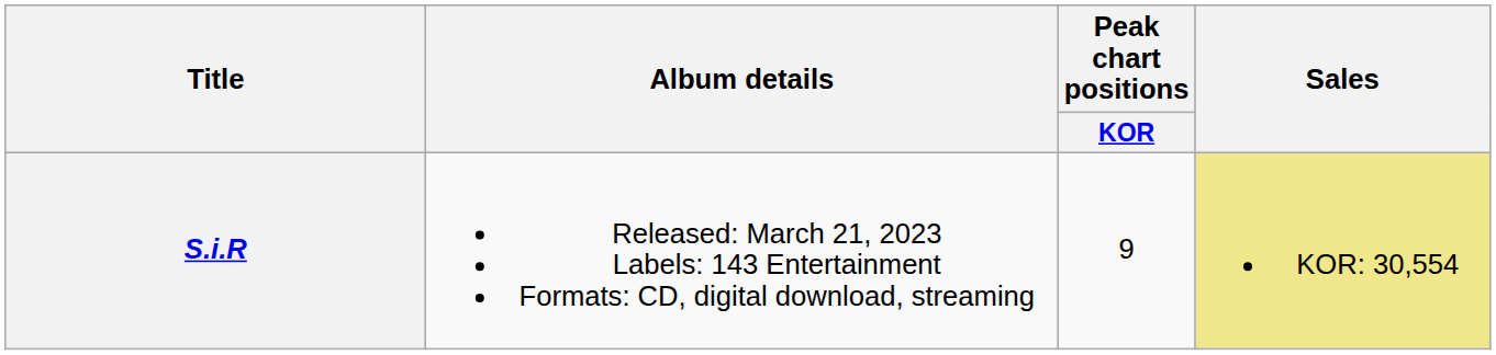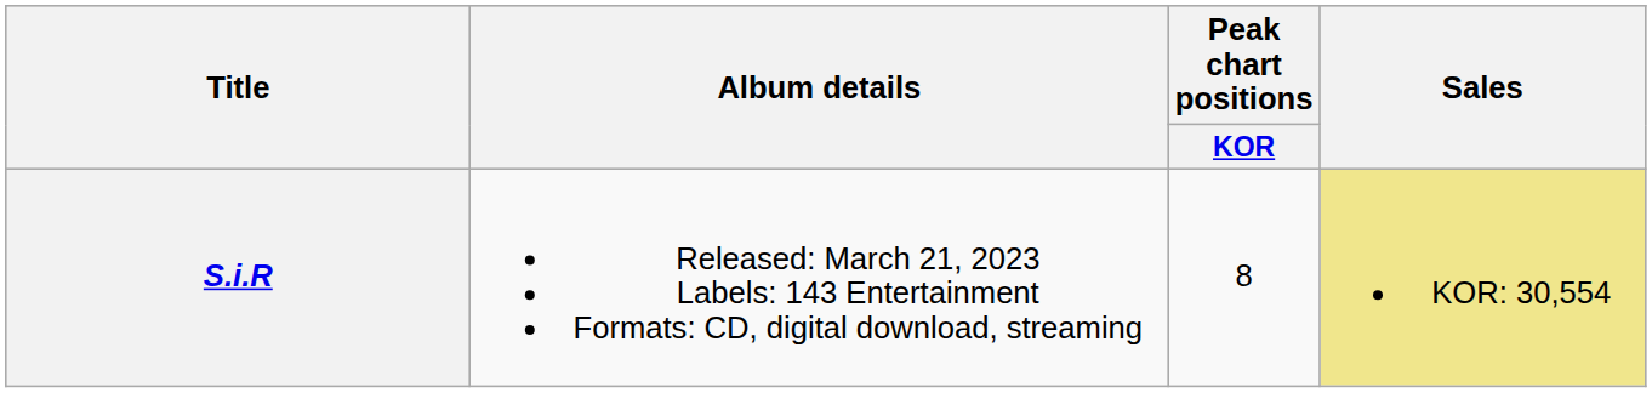 <table class="wikitable plainrowheaders" style="text-align:center;">
 <tr>
 <th scope="col" rowspan="2" style="width:14.5em;">Title</th>
 <th rowspan="2" style="width:22em;">Album details</th>
 <th scope="col">Peak chart positions</th>
 <th scope="col" rowspan="2" style="width:10em;">Sales</th>
 </tr>
 <tr>
 <th scope="col" style="width:3em;font-size:90%"><a href='#'>KOR</a><br></th>
 </tr>
 <tr>
 <th scope="row"><em><a href='#'>S.i.R</a></em></th>
 <td><br><ul><li>Released: March 21, 2023</li><li>Labels: 143 Entertainment</li><li>Formats: CD, digital download, streaming</li></ul></td>
-<td>9</td>
+<td>8</td>
 <td style="background: khaki;"><br><ul><li>KOR: 30,554</li></ul></td>
 </tr>
 </table>
